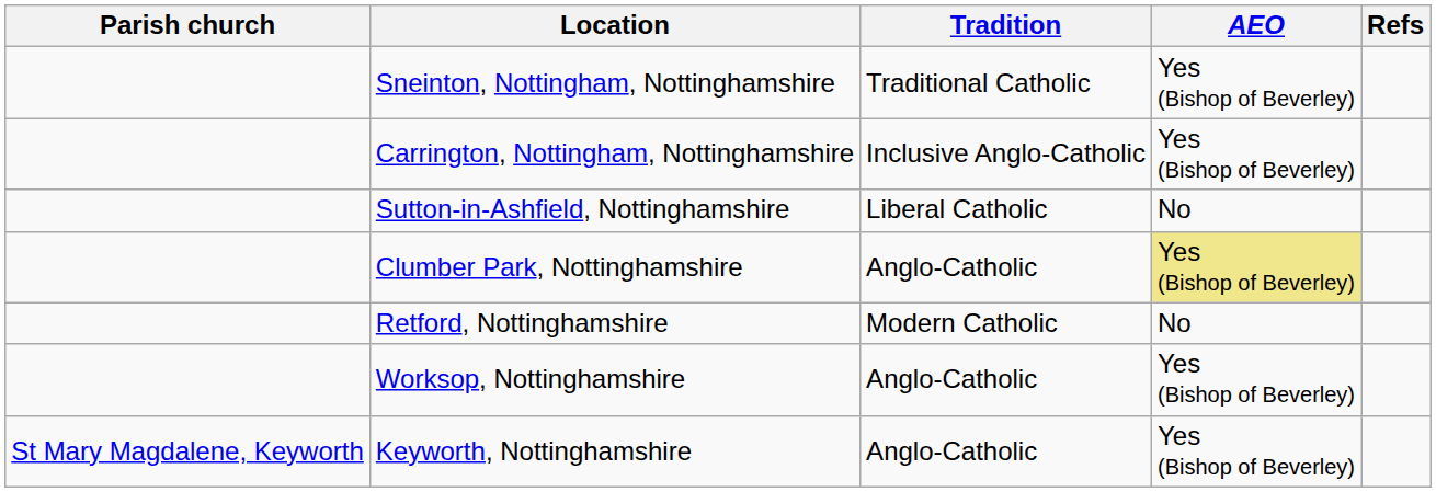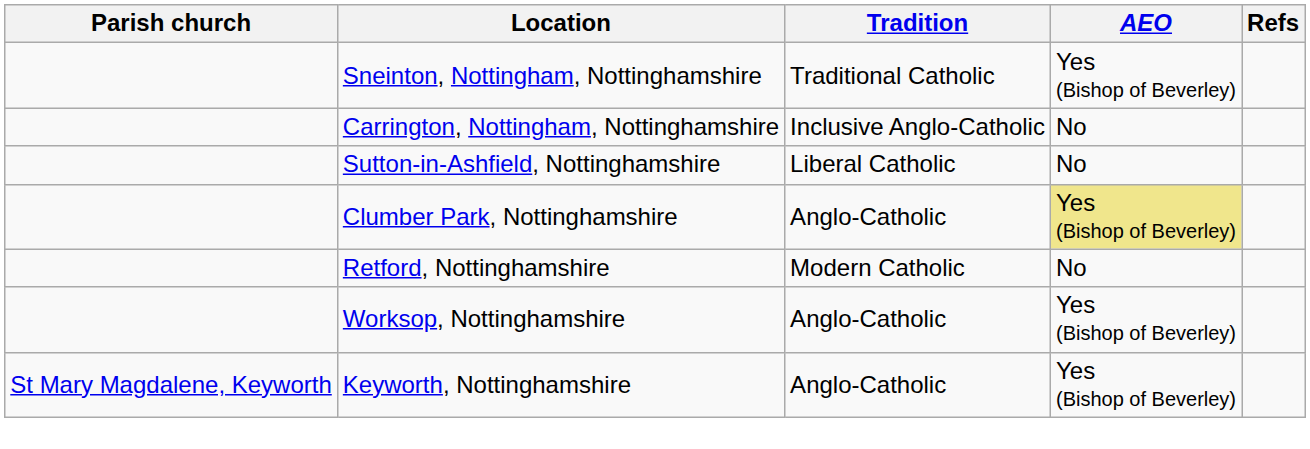 <table class="wikitable sortable">
 <tr>
 <th>Parish church</th>
 <th>Location</th>
 <th><a href='#'>Tradition</a></th>
 <th><em><a href='#'>AEO</a></em></th>
 <th>Refs</th>
 </tr>
 <tr>
 <td></td>
 <td><a href='#'>Sneinton</a>, <a href='#'>Nottingham</a>, Nottinghamshire</td>
 <td>Traditional Catholic</td>
 <td>Yes <br> <small>(Bishop of Beverley)</small></td>
 <td></td>
 </tr>
 <tr>
 <td></td>
 <td><a href='#'>Carrington</a>, <a href='#'>Nottingham</a>, Nottinghamshire</td>
 <td>Inclusive Anglo-Catholic</td>
-<td>Yes <br> <small>(Bishop of Beverley)</small></td>
+<td>No</td>
 <td></td>
 </tr>
 <tr>
 <td></td>
 <td><a href='#'>Sutton-in-Ashfield</a>, Nottinghamshire</td>
 <td>Liberal Catholic</td>
 <td>No</td>
 <td></td>
 </tr>
 <tr>
 <td></td>
 <td><a href='#'>Clumber Park</a>, Nottinghamshire</td>
 <td>Anglo-Catholic</td>
 <td style="background: khaki;">Yes <br> <small>(Bishop of Beverley)</small></td>
 <td></td>
 </tr>
 <tr>
 <td></td>
 <td><a href='#'>Retford</a>, Nottinghamshire</td>
 <td>Modern Catholic</td>
 <td>No</td>
 <td></td>
 </tr>
 <tr>
 <td></td>
 <td><a href='#'>Worksop</a>, Nottinghamshire</td>
 <td>Anglo-Catholic</td>
 <td>Yes <br> <small>(Bishop of Beverley)</small></td>
 <td></td>
 </tr>
 <tr>
 <td><a href='#'>St Mary Magdalene, Keyworth</a></td>
 <td><a href='#'>Keyworth</a>, Nottinghamshire</td>
 <td>Anglo-Catholic</td>
 <td>Yes <br> <small>(Bishop of Beverley)</small></td>
 <td></td>
 </tr>
 </table>
